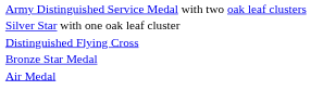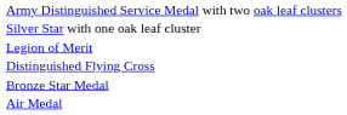 <table>
 <tr>
 <td></td>
 <td><a href='#'>Army Distinguished Service Medal</a> with two <a href='#'>oak leaf clusters</a></td>
 </tr>
 <tr>
 <td></td>
 <td><a href='#'>Silver Star</a> with one oak leaf cluster</td>
+</tr>
+<tr>
+<td></td>
+<td><a href='#'>Legion of Merit</a></td>
 </tr>
 <tr>
 <td></td>
 <td><a href='#'>Distinguished Flying Cross</a></td>
 </tr>
 <tr>
 <td></td>
 <td><a href='#'>Bronze Star Medal</a></td>
 </tr>
 <tr>
 <td></td>
 <td><a href='#'>Air Medal</a></td>
 </tr>
 </table>
